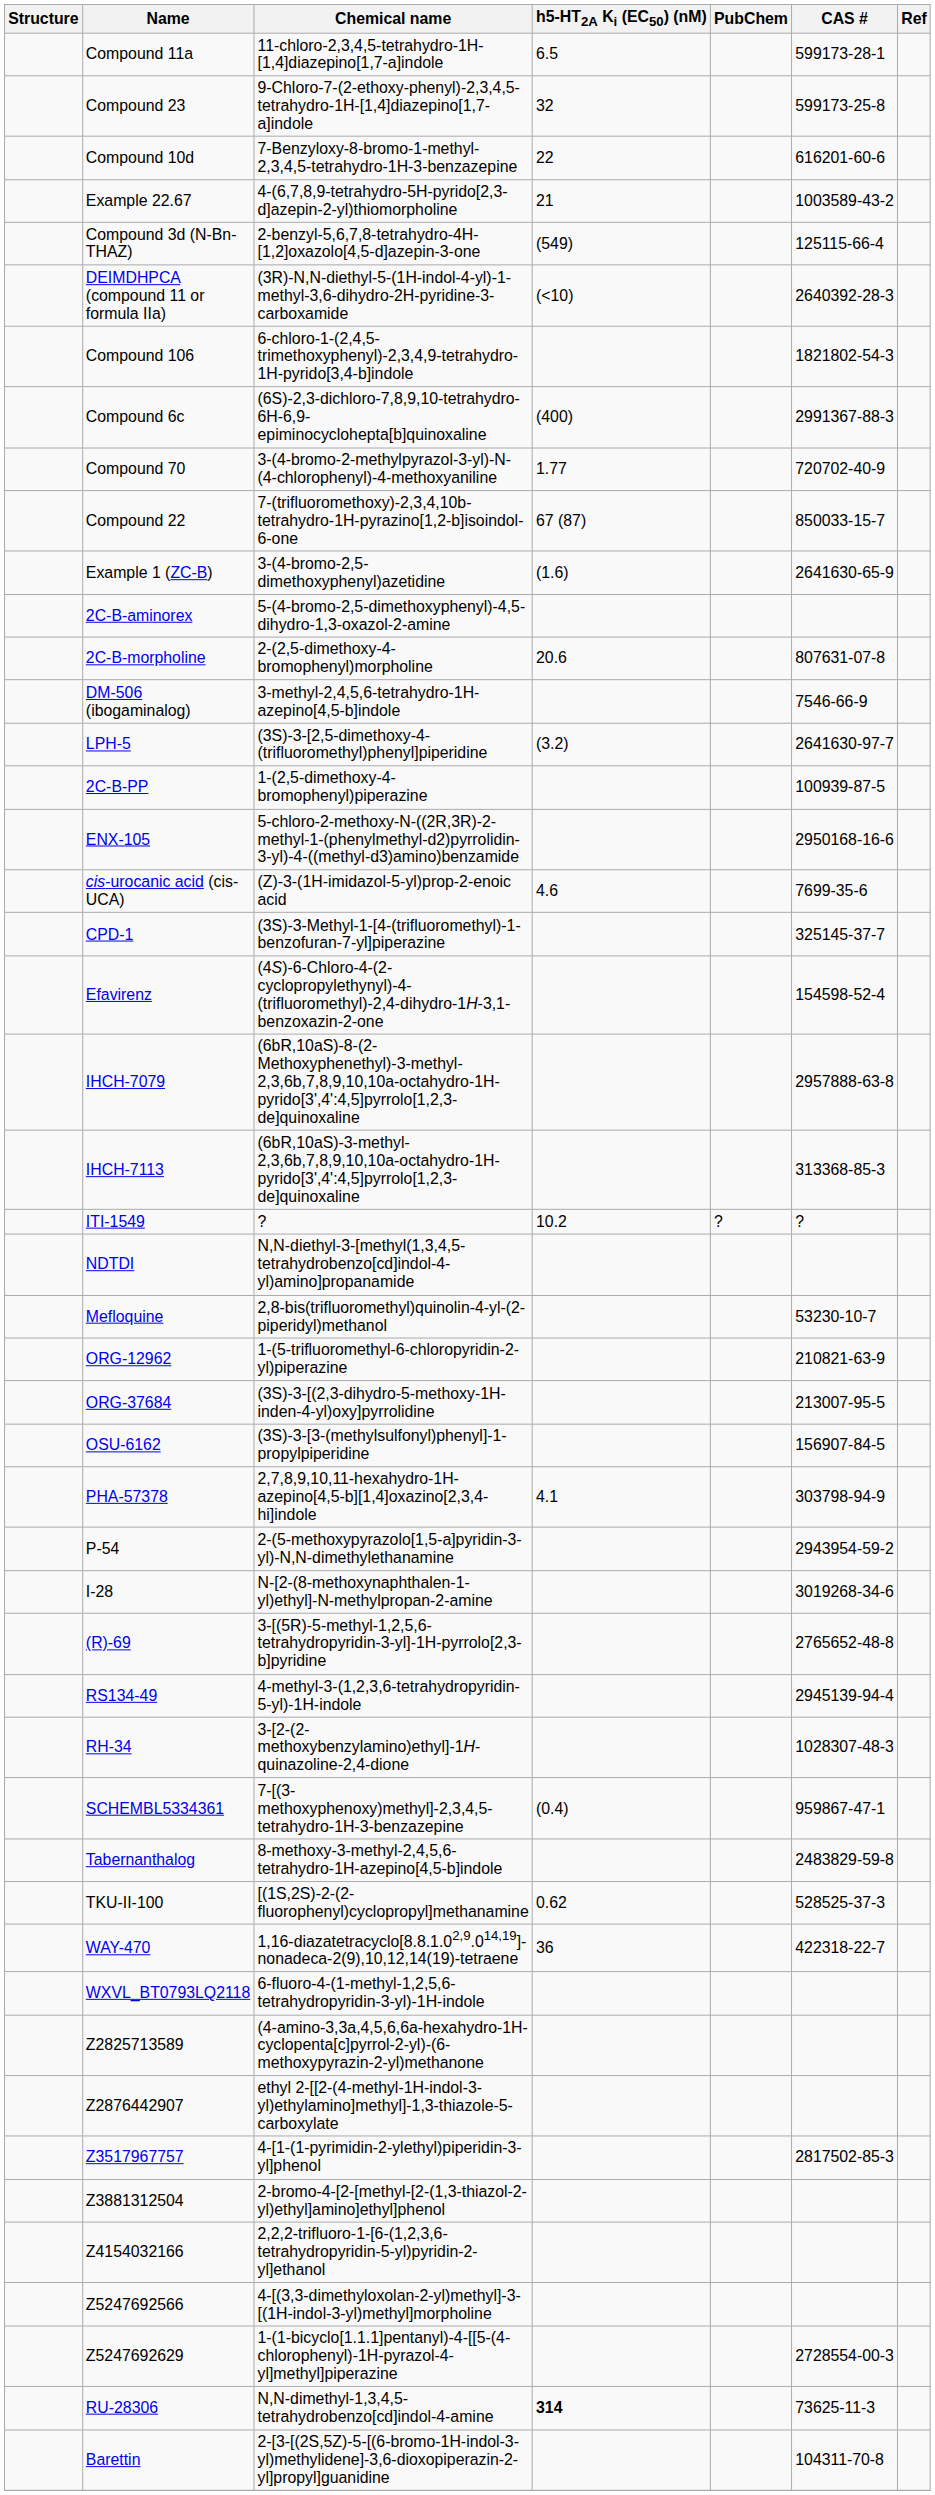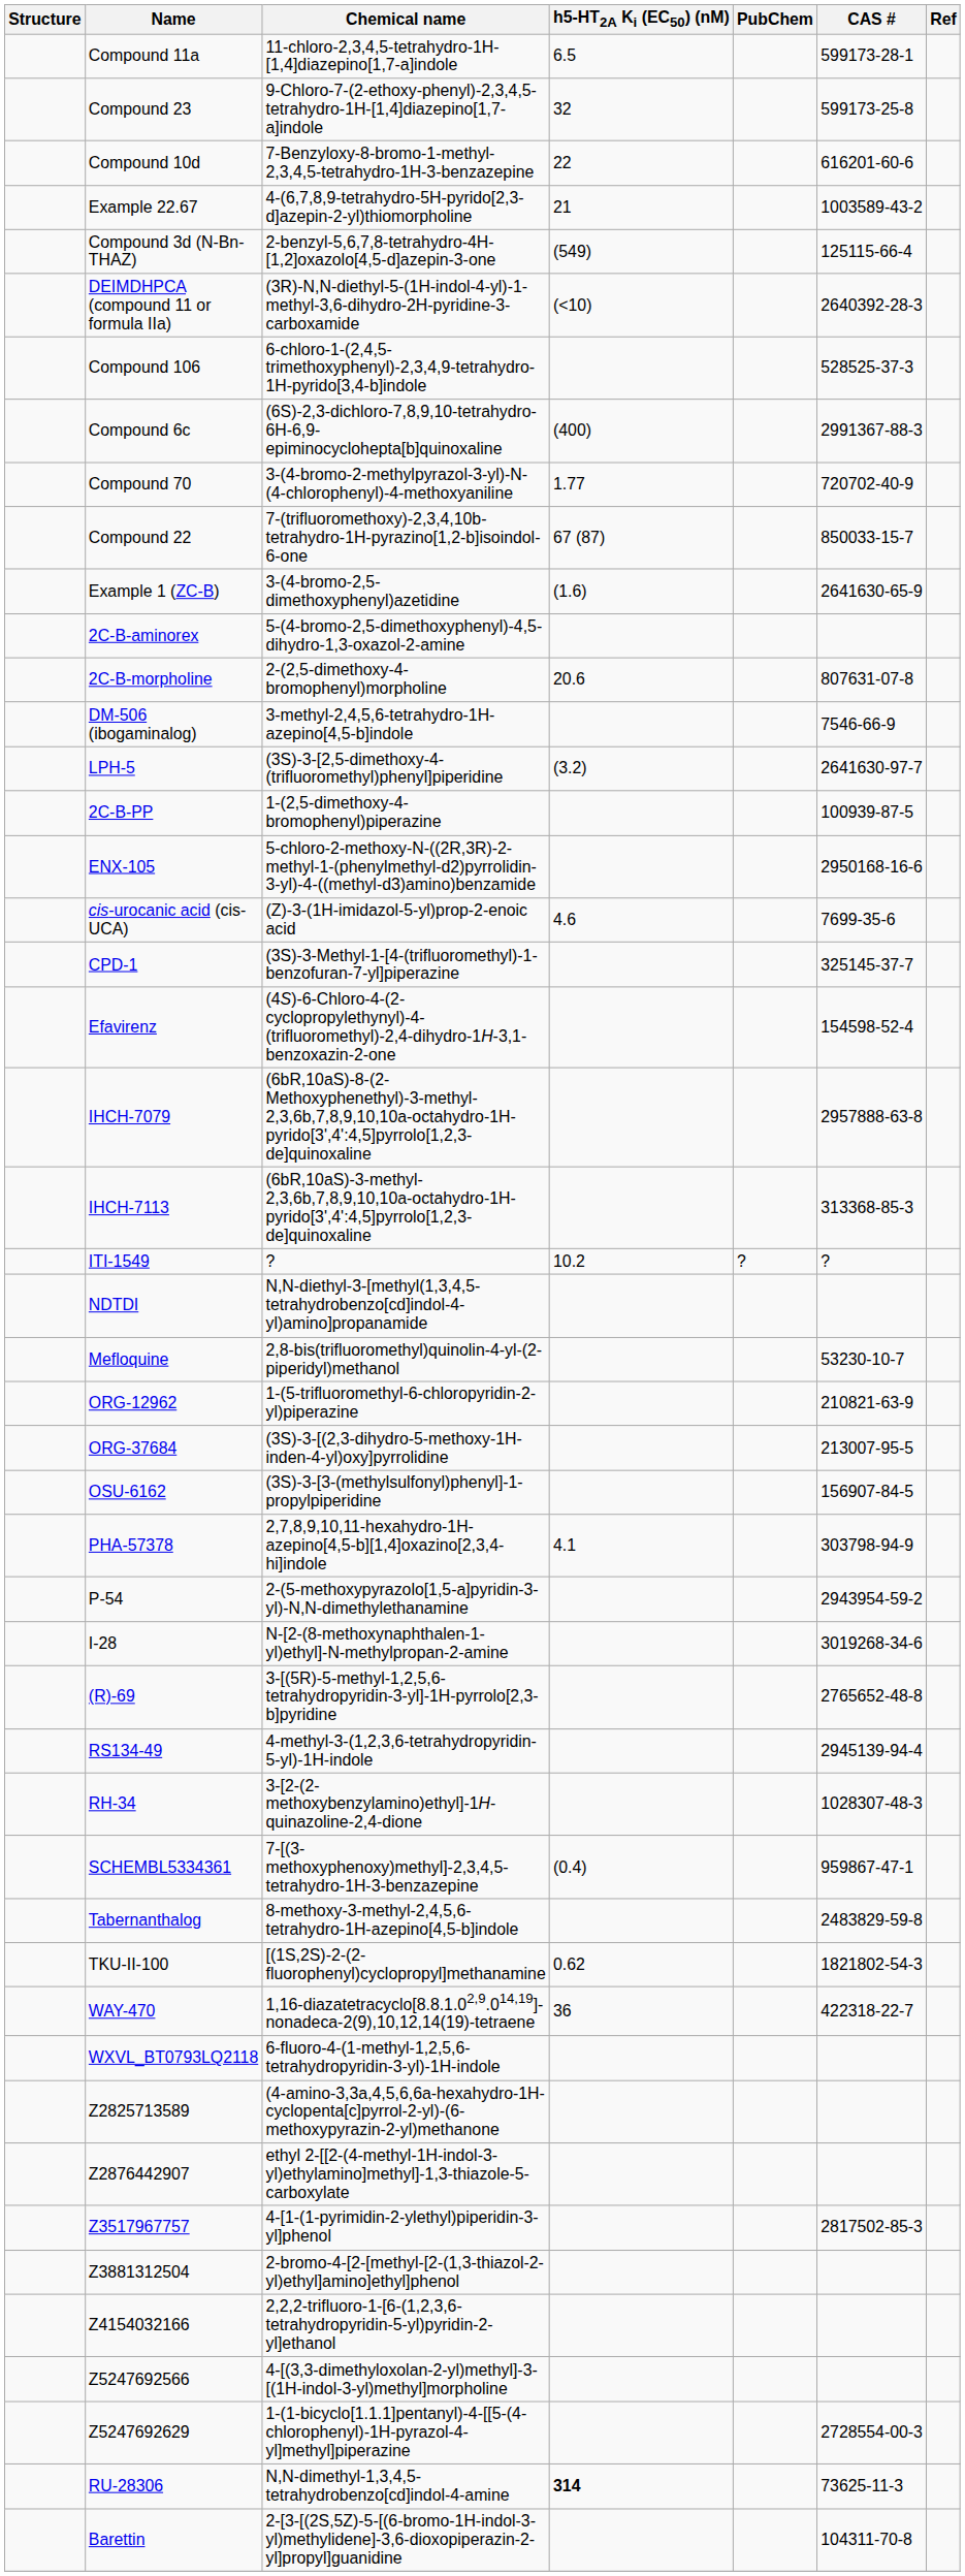 <table class="wikitable sticky-header sortable">
 <tr>
 <th scope="col" class="unsortable"><strong>Structure</strong></th>
 <th scope="col" class="unsortable" width="50px"><strong>Name</strong></th>
 <th scope="col" class="unsortable" width="100px"><strong>Chemical name</strong></th>
 <th scope="col" class="unsortable"><strong>h5-HT<sub>2A</sub> K<sub>i</sub> (EC<sub>50</sub>) (nM)</strong></th>
 <th scope="col" class="unsortable"><strong>PubChem</strong></th>
 <th scope="col" class="unsortable"><strong>CAS #</strong></th>
 <th scope="col" class="unsortable"><strong>Ref</strong></th>
 </tr>
 <tr>
 <td></td>
 <td>Compound 11a</td>
 <td>11-chloro-2,3,4,5-tetrahydro-1H-[1,4]diazepino[1,7-a]indole</td>
 <td>6.5</td>
 <td></td>
 <td>599173-28-1</td>
 <td></td>
 </tr>
 <tr>
 <td></td>
 <td>Compound 23</td>
 <td>9-Chloro-7-(2-ethoxy-phenyl)-2,3,4,5-tetrahydro-1H-[1,4]diazepino[1,7-a]indole</td>
 <td>32</td>
 <td></td>
 <td>599173-25-8</td>
 <td></td>
 </tr>
 <tr>
 <td></td>
 <td>Compound 10d</td>
 <td>7-Benzyloxy-8-bromo-1-methyl-2,3,4,5-tetrahydro-1H-3-benzazepine</td>
 <td>22</td>
 <td></td>
 <td>616201-60-6</td>
 <td></td>
 </tr>
 <tr>
 <td></td>
 <td>Example 22.67</td>
 <td>4-(6,7,8,9-tetrahydro-5H-pyrido[2,3-d]azepin-2-yl)thiomorpholine</td>
 <td>21</td>
 <td></td>
 <td>1003589-43-2</td>
 <td></td>
 </tr>
 <tr>
 <td></td>
 <td>Compound 3d (N-Bn-THAZ)</td>
 <td>2-benzyl-5,6,7,8-tetrahydro-4H-[1,2]oxazolo[4,5-d]azepin-3-one</td>
 <td>(549)</td>
 <td></td>
 <td>125115-66-4</td>
 <td></td>
 </tr>
 <tr>
 <td></td>
 <td><a href='#'>DEIMDHPCA</a> (compound 11 or formula IIa)</td>
 <td>(3R)-N,N-diethyl-5-(1H-indol-4-yl)-1-methyl-3,6-dihydro-2H-pyridine-3-carboxamide</td>
 <td>(<10)</td>
 <td></td>
 <td>2640392-28-3</td>
 <td></td>
 </tr>
 <tr>
 <td></td>
 <td>Compound 106</td>
 <td>6-chloro-1-(2,4,5-trimethoxyphenyl)-2,3,4,9-tetrahydro-1H-pyrido[3,4-b]indole</td>
 <td></td>
 <td></td>
-<td>1821802-54-3</td>
+<td>528525-37-3</td>
 <td></td>
 </tr>
 <tr>
 <td></td>
 <td>Compound 6c</td>
 <td>(6S)-2,3-dichloro-7,8,9,10-tetrahydro-6H-6,9-epiminocyclohepta[b]quinoxaline</td>
 <td>(400)</td>
 <td></td>
 <td>2991367-88-3</td>
 <td></td>
 </tr>
 <tr>
 <td></td>
 <td>Compound 70</td>
 <td>3-(4-bromo-2-methylpyrazol-3-yl)-N-(4-chlorophenyl)-4-methoxyaniline</td>
 <td>1.77</td>
 <td></td>
 <td>720702-40-9</td>
 <td></td>
 </tr>
 <tr>
 <td></td>
 <td>Compound 22</td>
 <td>7-(trifluoromethoxy)-2,3,4,10b-tetrahydro-1H-pyrazino[1,2-b]isoindol-6-one</td>
 <td>67 (87)</td>
 <td></td>
 <td>850033-15-7</td>
 <td></td>
 </tr>
 <tr>
 <td></td>
 <td>Example 1 (<a href='#'>ZC-B</a>)</td>
 <td>3-(4-bromo-2,5-dimethoxyphenyl)azetidine</td>
 <td>(1.6)</td>
 <td></td>
 <td>2641630-65-9</td>
 <td></td>
 </tr>
 <tr>
 <td></td>
 <td><a href='#'>2C-B-aminorex</a></td>
 <td>5-(4-bromo-2,5-dimethoxyphenyl)-4,5-dihydro-1,3-oxazol-2-amine</td>
 <td></td>
 <td></td>
 <td></td>
 <td></td>
 </tr>
 <tr>
 <td></td>
 <td><a href='#'>2C-B-morpholine</a></td>
 <td>2-(2,5-dimethoxy-4-bromophenyl)morpholine</td>
 <td>20.6</td>
 <td></td>
 <td>807631-07-8</td>
 <td></td>
 </tr>
 <tr>
 <td></td>
 <td><a href='#'>DM-506</a> (ibogaminalog)</td>
 <td>3-methyl-2,4,5,6-tetrahydro-1H-azepino[4,5-b]indole</td>
 <td></td>
 <td></td>
 <td>7546-66-9</td>
 <td></td>
 </tr>
 <tr>
 <td></td>
 <td><a href='#'>LPH-5</a></td>
 <td>(3S)-3-[2,5-dimethoxy-4-(trifluoromethyl)phenyl]piperidine</td>
 <td>(3.2)</td>
 <td></td>
 <td>2641630-97-7</td>
 <td></td>
 </tr>
 <tr>
 <td></td>
 <td><a href='#'>2C-B-PP</a></td>
 <td>1-(2,5-dimethoxy-4-bromophenyl)piperazine</td>
 <td></td>
 <td></td>
 <td>100939-87-5</td>
 <td></td>
 </tr>
 <tr>
 <td></td>
 <td><a href='#'>ENX-105</a></td>
 <td>5-chloro-2-methoxy-N-((2R,3R)-2-methyl-1-(phenylmethyl-d2)pyrrolidin-3-yl)-4-((methyl-d3)amino)benzamide</td>
 <td></td>
 <td></td>
 <td>2950168-16-6</td>
 <td></td>
 </tr>
 <tr>
 <td></td>
 <td><a href='#'><em>cis</em>-urocanic acid</a> (cis-UCA)</td>
 <td>(Z)-3-(1H-imidazol-5-yl)prop-2-enoic acid</td>
 <td>4.6</td>
 <td></td>
 <td>7699-35-6</td>
 <td></td>
 </tr>
 <tr>
 <td></td>
 <td><a href='#'>CPD-1</a></td>
 <td>(3S)-3-Methyl-1-[4-(trifluoromethyl)-1-benzofuran-7-yl]piperazine</td>
 <td></td>
 <td></td>
 <td>325145-37-7</td>
 <td></td>
 </tr>
 <tr>
 <td></td>
 <td><a href='#'>Efavirenz</a></td>
 <td>(4<em>S</em>)-6-Chloro-4-(2-cyclopropylethynyl)-4-(trifluoromethyl)-2,4-dihydro-1<em>H</em>-3,1-benzoxazin-2-one</td>
 <td></td>
 <td></td>
 <td>154598-52-4</td>
 <td></td>
 </tr>
 <tr>
 <td></td>
 <td><a href='#'>IHCH-7079</a></td>
 <td>(6bR,10aS)-8-(2-Methoxyphenethyl)-3-methyl-2,3,6b,7,8,9,10,10a-octahydro-1H-pyrido[3',4':4,5]pyrrolo[1,2,3-de]quinoxaline</td>
 <td></td>
 <td></td>
 <td>2957888-63-8</td>
 <td></td>
 </tr>
 <tr>
 <td></td>
 <td><a href='#'>IHCH-7113</a></td>
 <td>(6bR,10aS)-3-methyl-2,3,6b,7,8,9,10,10a-octahydro-1H-pyrido[3',4':4,5]pyrrolo[1,2,3-de]quinoxaline</td>
 <td></td>
 <td></td>
 <td>313368-85-3</td>
 <td></td>
 </tr>
 <tr>
 <td></td>
 <td><a href='#'>ITI-1549</a></td>
 <td>?</td>
 <td>10.2</td>
 <td>?</td>
 <td>?</td>
 <td></td>
 </tr>
 <tr>
 <td></td>
 <td><a href='#'>NDTDI</a></td>
 <td>N,N-diethyl-3-[methyl(1,3,4,5-tetrahydrobenzo[cd]indol-4-yl)amino]propanamide</td>
 <td></td>
 <td></td>
 <td></td>
 <td></td>
 </tr>
 <tr>
 <td></td>
 <td><a href='#'>Mefloquine</a></td>
 <td>2,8-bis(trifluoromethyl)quinolin-4-yl-(2-piperidyl)methanol</td>
 <td></td>
 <td></td>
 <td>53230-10-7</td>
 <td></td>
 </tr>
 <tr>
 <td></td>
 <td><a href='#'>ORG-12962</a></td>
 <td>1-(5-trifluoromethyl-6-chloropyridin-2-yl)piperazine</td>
 <td></td>
 <td></td>
 <td>210821-63-9</td>
 <td></td>
 </tr>
 <tr>
 <td></td>
 <td><a href='#'>ORG-37684</a></td>
 <td>(3S)-3-[(2,3-dihydro-5-methoxy-1H-inden-4-yl)oxy]pyrrolidine</td>
 <td></td>
 <td></td>
 <td>213007-95-5</td>
 <td></td>
 </tr>
 <tr>
 <td></td>
 <td><a href='#'>OSU-6162</a></td>
 <td>(3S)-3-[3-(methylsulfonyl)phenyl]-1-propylpiperidine</td>
 <td></td>
 <td></td>
 <td>156907-84-5</td>
 <td></td>
 </tr>
 <tr>
 <td></td>
 <td><a href='#'>PHA-57378</a></td>
 <td>2,7,8,9,10,11-hexahydro-1H-azepino[4,5-b][1,4]oxazino[2,3,4-hi]indole</td>
 <td>4.1</td>
 <td></td>
 <td>303798-94-9</td>
 <td></td>
 </tr>
 <tr>
 <td></td>
 <td>P-54</td>
 <td>2-(5-methoxypyrazolo[1,5-a]pyridin-3-yl)-N,N-dimethylethanamine</td>
 <td></td>
 <td></td>
 <td>2943954-59-2</td>
 <td></td>
 </tr>
 <tr>
 <td></td>
 <td>I-28</td>
 <td>N-[2-(8-methoxynaphthalen-1-yl)ethyl]-N-methylpropan-2-amine</td>
 <td></td>
 <td></td>
 <td>3019268-34-6</td>
 <td></td>
 </tr>
 <tr>
 <td></td>
 <td><a href='#'>(R)-69</a></td>
 <td>3-[(5R)-5-methyl-1,2,5,6-tetrahydropyridin-3-yl]-1H-pyrrolo[2,3-b]pyridine</td>
 <td></td>
 <td></td>
 <td>2765652-48-8</td>
 <td></td>
 </tr>
 <tr>
 <td></td>
 <td><a href='#'>RS134-49</a></td>
 <td>4-methyl-3-(1,2,3,6-tetrahydropyridin-5-yl)-1H-indole</td>
 <td></td>
 <td></td>
 <td>2945139-94-4</td>
 <td></td>
 </tr>
 <tr>
 <td></td>
 <td><a href='#'>RH-34</a></td>
 <td>3-[2-(2-methoxybenzylamino)ethyl]-1<em>H</em>-quinazoline-2,4-dione</td>
 <td></td>
 <td></td>
 <td>1028307-48-3</td>
 <td></td>
 </tr>
 <tr>
 <td></td>
 <td><a href='#'>SCHEMBL5334361</a></td>
 <td>7-[(3-methoxyphenoxy)methyl]-2,3,4,5-tetrahydro-1H-3-benzazepine</td>
 <td>(0.4)</td>
 <td></td>
 <td>959867-47-1</td>
 <td></td>
 </tr>
 <tr>
 <td></td>
 <td><a href='#'>Tabernanthalog</a></td>
 <td>8-methoxy-3-methyl-2,4,5,6-tetrahydro-1H-azepino[4,5-b]indole</td>
 <td></td>
 <td></td>
 <td>2483829-59-8</td>
 <td></td>
 </tr>
 <tr>
 <td></td>
 <td>TKU-II-100</td>
 <td>[(1S,2S)-2-(2-fluorophenyl)cyclopropyl]methanamine</td>
 <td>0.62</td>
 <td></td>
-<td>528525-37-3</td>
+<td>1821802-54-3</td>
 <td></td>
 </tr>
 <tr>
 <td></td>
 <td><a href='#'>WAY-470</a></td>
 <td>1,16-diazatetracyclo[8.8.1.0<sup>2,9</sup>.0<sup>14,19</sup>]-nonadeca-2(9),10,12,14(19)-tetraene</td>
 <td>36</td>
 <td></td>
 <td>422318-22-7</td>
 <td></td>
 </tr>
 <tr>
 <td></td>
 <td><a href='#'>WXVL_BT0793LQ2118</a></td>
 <td>6-fluoro-4-(1-methyl-1,2,5,6-tetrahydropyridin-3-yl)-1H-indole</td>
 <td></td>
 <td></td>
 <td></td>
 <td></td>
 </tr>
 <tr>
 <td></td>
 <td>Z2825713589</td>
 <td>(4-amino-3,3a,4,5,6,6a-hexahydro-1H-cyclopenta[c]pyrrol-2-yl)-(6-methoxypyrazin-2-yl)methanone</td>
 <td></td>
 <td></td>
 <td></td>
 <td></td>
 </tr>
 <tr>
 <td></td>
 <td>Z2876442907</td>
 <td>ethyl 2-[[2-(4-methyl-1H-indol-3-yl)ethylamino]methyl]-1,3-thiazole-5-carboxylate</td>
 <td></td>
 <td></td>
 <td></td>
 <td></td>
 </tr>
 <tr>
 <td></td>
 <td><a href='#'>Z3517967757</a></td>
 <td>4-[1-(1-pyrimidin-2-ylethyl)piperidin-3-yl]phenol</td>
 <td></td>
 <td></td>
 <td>2817502-85-3</td>
 <td></td>
 </tr>
 <tr>
 <td></td>
 <td>Z3881312504</td>
 <td>2-bromo-4-[2-[methyl-[2-(1,3-thiazol-2-yl)ethyl]amino]ethyl]phenol</td>
 <td></td>
 <td></td>
 <td></td>
 <td></td>
 </tr>
 <tr>
 <td></td>
 <td>Z4154032166</td>
 <td>2,2,2-trifluoro-1-[6-(1,2,3,6-tetrahydropyridin-5-yl)pyridin-2-yl]ethanol</td>
 <td></td>
 <td></td>
 <td></td>
 <td></td>
 </tr>
 <tr>
 <td></td>
 <td>Z5247692566</td>
 <td>4-[(3,3-dimethyloxolan-2-yl)methyl]-3-[(1H-indol-3-yl)methyl]morpholine</td>
 <td></td>
 <td></td>
 <td></td>
 <td></td>
 </tr>
 <tr>
 <td></td>
 <td>Z5247692629</td>
 <td>1-(1-bicyclo[1.1.1]pentanyl)-4-[[5-(4-chlorophenyl)-1H-pyrazol-4-yl]methyl]piperazine</td>
 <td></td>
 <td></td>
 <td>2728554-00-3</td>
 <td></td>
 </tr>
 <tr>
 <td></td>
 <td><a href='#'>RU-28306</a></td>
 <td>N,N-dimethyl-1,3,4,5-tetrahydrobenzo[cd]indol-4-amine</td>
 <td><strong>314 </strong></td>
 <td></td>
 <td>73625-11-3</td>
 <td></td>
 </tr>
 <tr>
 <td></td>
 <td><a href='#'>Barettin</a></td>
 <td>2-[3-[(2S,5Z)-5-[(6-bromo-1H-indol-3-yl)methylidene]-3,6-dioxopiperazin-2-yl]propyl]guanidine</td>
 <td></td>
 <td></td>
 <td>104311-70-8</td>
 <td></td>
 </tr>
 <tr>
 </tr>
 </table>
